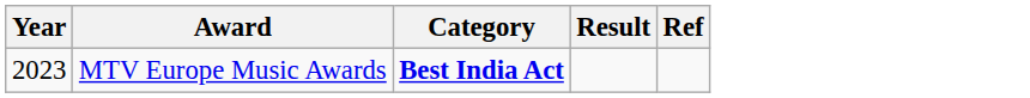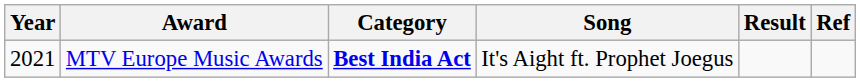 <table class="wikitable sortable">
 <tr>
 <th>Year</th>
 <th>Award</th>
 <th>Category</th>
+<th>Song</th>
 <th>Result</th>
 <th>Ref</th>
 </tr>
 <tr>
-<td>2023</td>
+<td>2021</td>
 <td><a href='#'>MTV Europe Music Awards</a></td>
 <td><strong><a href='#'>Best India Act</a></strong></td>
+<td>It's Aight ft. Prophet Joegus</td>
 <td></td>
 <td></td>
 </tr>
 </table>
